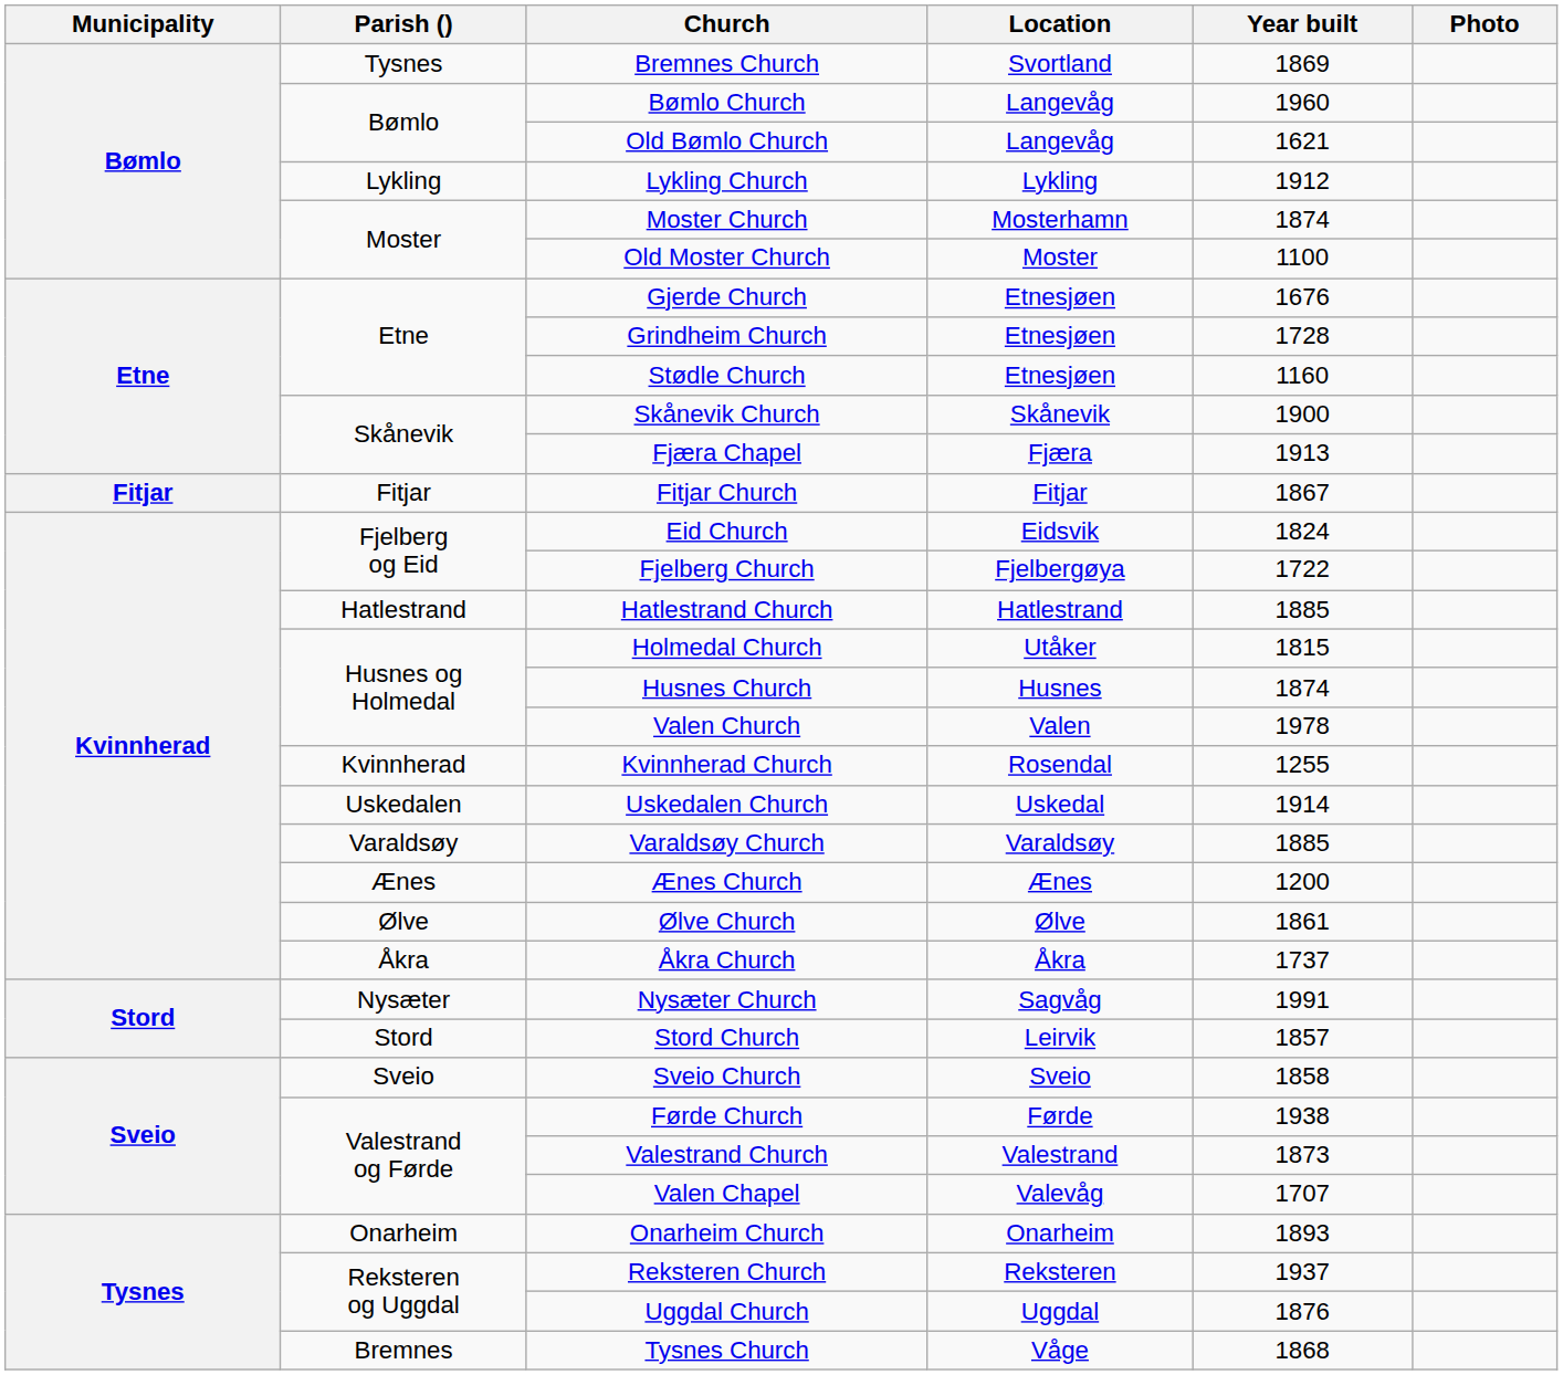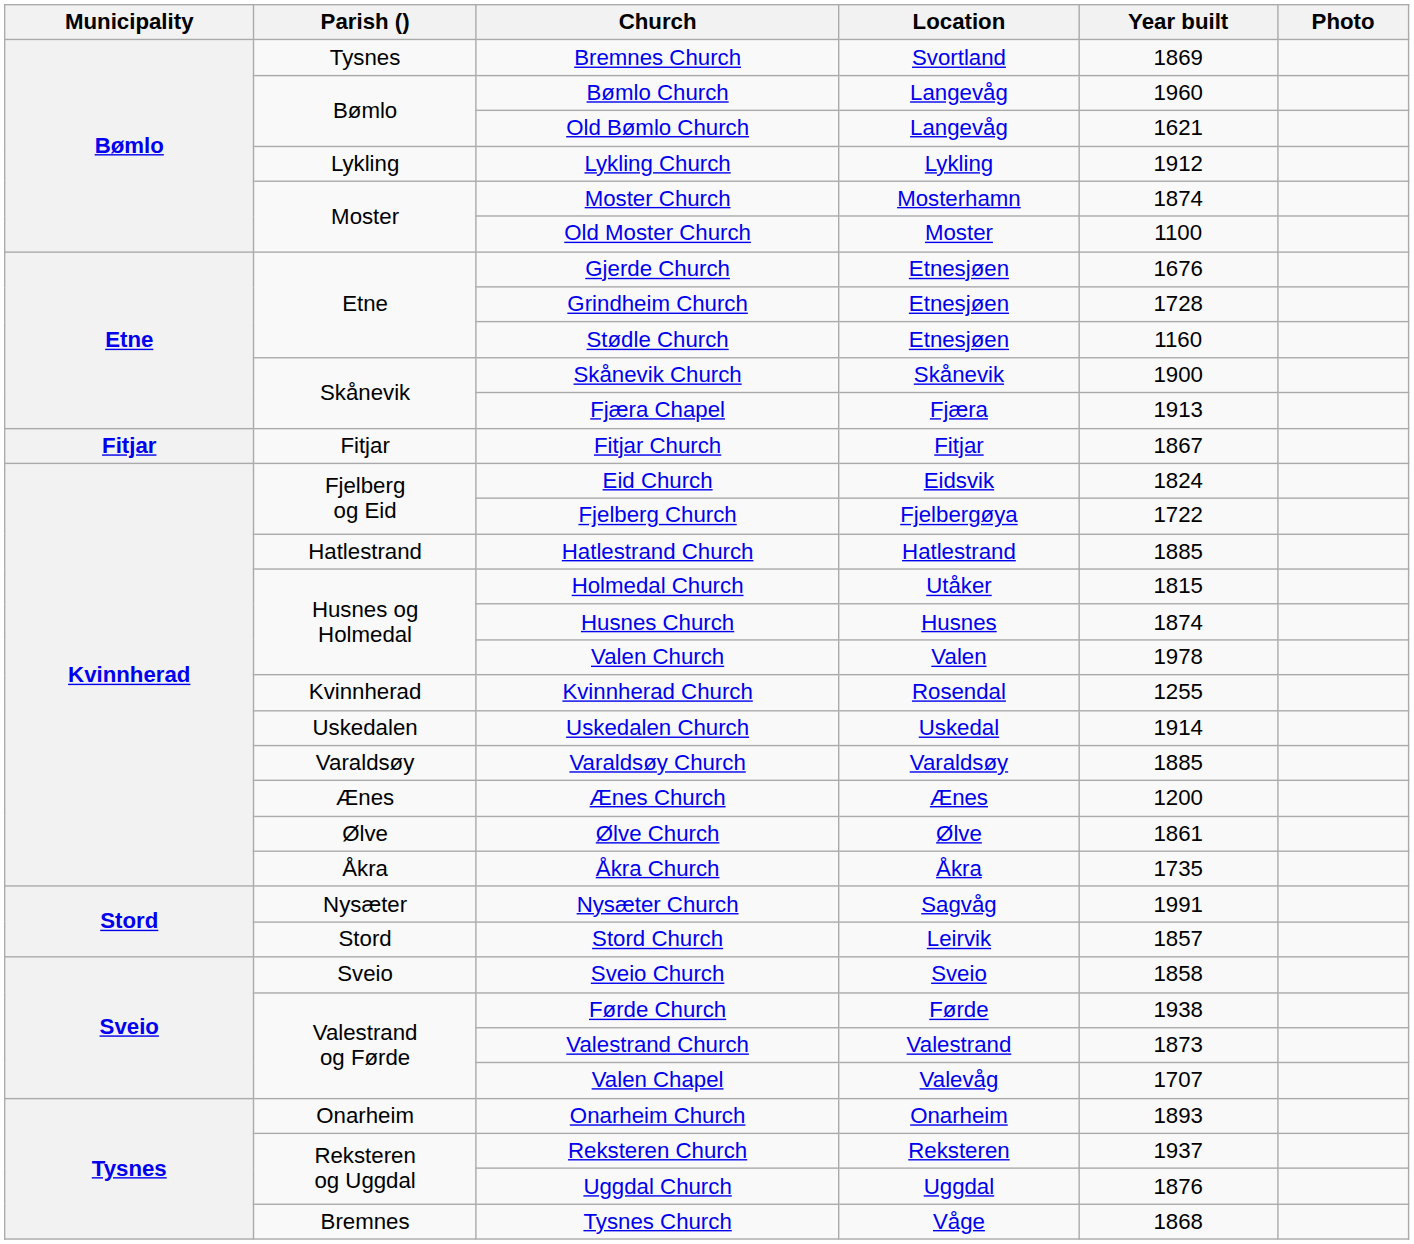 <table class="wikitable" style="text-align: center; width: 80%;">
 <tr>
 <th>Municipality</th>
 <th>Parish ()</th>
 <th>Church</th>
 <th>Location</th>
 <th>Year built</th>
 <th>Photo</th>
 </tr>
 <tr>
 <th rowspan="6"><a href='#'>Bømlo</a></th>
 <td rowspan="1">Tysnes</td>
 <td><a href='#'>Bremnes Church</a></td>
 <td><a href='#'>Svortland</a></td>
 <td>1869</td>
 <td></td>
 </tr>
 <tr>
 <td rowspan="2">Bømlo</td>
 <td><a href='#'>Bømlo Church</a></td>
 <td><a href='#'>Langevåg</a></td>
 <td>1960</td>
 <td></td>
 </tr>
 <tr>
 <td><a href='#'>Old Bømlo Church</a></td>
 <td><a href='#'>Langevåg</a></td>
 <td>1621</td>
 <td></td>
 </tr>
 <tr>
 <td rowspan="1">Lykling</td>
 <td><a href='#'>Lykling Church</a></td>
 <td><a href='#'>Lykling</a></td>
 <td>1912</td>
 <td></td>
 </tr>
 <tr>
 <td rowspan="2">Moster</td>
 <td><a href='#'>Moster Church</a></td>
 <td><a href='#'>Mosterhamn</a></td>
 <td>1874</td>
 <td></td>
 </tr>
 <tr>
 <td><a href='#'>Old Moster Church</a></td>
 <td><a href='#'>Moster</a></td>
 <td>1100</td>
 <td></td>
 </tr>
 <tr>
 <th rowspan="5"><a href='#'>Etne</a></th>
 <td rowspan="3">Etne</td>
 <td><a href='#'>Gjerde Church</a></td>
 <td><a href='#'>Etnesjøen</a></td>
 <td>1676</td>
 <td></td>
 </tr>
 <tr>
 <td><a href='#'>Grindheim Church</a></td>
 <td><a href='#'>Etnesjøen</a></td>
 <td>1728</td>
 <td></td>
 </tr>
 <tr>
 <td><a href='#'>Stødle Church</a></td>
 <td><a href='#'>Etnesjøen</a></td>
 <td>1160</td>
 <td></td>
 </tr>
 <tr>
 <td rowspan="2">Skånevik</td>
 <td><a href='#'>Skånevik Church</a></td>
 <td><a href='#'>Skånevik</a></td>
 <td>1900</td>
 <td></td>
 </tr>
 <tr>
 <td><a href='#'>Fjæra Chapel</a></td>
 <td><a href='#'>Fjæra</a></td>
 <td>1913</td>
 <td></td>
 </tr>
 <tr>
 <th rowspan="1"><a href='#'>Fitjar</a></th>
 <td rowspan="1">Fitjar</td>
 <td><a href='#'>Fitjar Church</a></td>
 <td><a href='#'>Fitjar</a></td>
 <td>1867</td>
 <td></td>
 </tr>
 <tr>
 <th rowspan="12"><a href='#'>Kvinnherad</a></th>
 <td rowspan="2">Fjelberg<br>og Eid</td>
 <td><a href='#'>Eid Church</a></td>
 <td><a href='#'>Eidsvik</a></td>
 <td>1824</td>
 <td></td>
 </tr>
 <tr>
 <td><a href='#'>Fjelberg Church</a></td>
 <td><a href='#'>Fjelbergøya</a></td>
 <td>1722</td>
 <td></td>
 </tr>
 <tr>
 <td rowspan="1">Hatlestrand</td>
 <td><a href='#'>Hatlestrand Church</a></td>
 <td><a href='#'>Hatlestrand</a></td>
 <td>1885</td>
 <td></td>
 </tr>
 <tr>
 <td rowspan="3">Husnes og<br>Holmedal</td>
 <td><a href='#'>Holmedal Church</a></td>
 <td><a href='#'>Utåker</a></td>
 <td>1815</td>
 <td></td>
 </tr>
 <tr>
 <td><a href='#'>Husnes Church</a></td>
 <td><a href='#'>Husnes</a></td>
 <td>1874</td>
 <td></td>
 </tr>
 <tr>
 <td><a href='#'>Valen Church</a></td>
 <td><a href='#'>Valen</a></td>
 <td>1978</td>
 <td></td>
 </tr>
 <tr>
 <td rowspan="1">Kvinnherad</td>
 <td><a href='#'>Kvinnherad Church</a></td>
 <td><a href='#'>Rosendal</a></td>
 <td>1255</td>
 <td></td>
 </tr>
 <tr>
 <td rowspan="1">Uskedalen</td>
 <td><a href='#'>Uskedalen Church</a></td>
 <td><a href='#'>Uskedal</a></td>
 <td>1914</td>
 <td></td>
 </tr>
 <tr>
 <td rowspan="1">Varaldsøy</td>
 <td><a href='#'>Varaldsøy Church</a></td>
 <td><a href='#'>Varaldsøy</a></td>
 <td>1885</td>
 <td></td>
 </tr>
 <tr>
 <td rowspan="1">Ænes</td>
 <td><a href='#'>Ænes Church</a></td>
 <td><a href='#'>Ænes</a></td>
 <td>1200</td>
 <td></td>
 </tr>
 <tr>
 <td rowspan="1">Ølve</td>
 <td><a href='#'>Ølve Church</a></td>
 <td><a href='#'>Ølve</a></td>
 <td>1861</td>
 <td></td>
 </tr>
 <tr>
 <td rowspan="1">Åkra</td>
 <td><a href='#'>Åkra Church</a></td>
 <td><a href='#'>Åkra</a></td>
-<td>1737</td>
+<td>1735</td>
 <td></td>
 </tr>
 <tr>
 <th rowspan="2"><a href='#'>Stord</a></th>
 <td rowspan="1">Nysæter</td>
 <td><a href='#'>Nysæter Church</a></td>
 <td><a href='#'>Sagvåg</a></td>
 <td>1991</td>
 <td></td>
 </tr>
 <tr>
 <td rowspan="1">Stord</td>
 <td><a href='#'>Stord Church</a></td>
 <td><a href='#'>Leirvik</a></td>
 <td>1857</td>
 <td></td>
 </tr>
 <tr>
 <th rowspan="4"><a href='#'>Sveio</a></th>
 <td rowspan="1">Sveio</td>
 <td><a href='#'>Sveio Church</a></td>
 <td><a href='#'>Sveio</a></td>
 <td>1858</td>
 <td></td>
 </tr>
 <tr>
 <td rowspan="3">Valestrand<br>og Førde</td>
 <td><a href='#'>Førde Church</a></td>
 <td><a href='#'>Førde</a></td>
 <td>1938</td>
 <td></td>
 </tr>
 <tr>
 <td><a href='#'>Valestrand Church</a></td>
 <td><a href='#'>Valestrand</a></td>
 <td>1873</td>
 <td></td>
 </tr>
 <tr>
 <td><a href='#'>Valen Chapel</a></td>
 <td><a href='#'>Valevåg</a></td>
 <td>1707</td>
 <td></td>
 </tr>
 <tr>
 <th rowspan="4"><a href='#'>Tysnes</a></th>
 <td rowspan="1">Onarheim</td>
 <td><a href='#'>Onarheim Church</a></td>
 <td><a href='#'>Onarheim</a></td>
 <td>1893</td>
 <td></td>
 </tr>
 <tr>
 <td rowspan="2">Reksteren<br>og Uggdal</td>
 <td><a href='#'>Reksteren Church</a></td>
 <td><a href='#'>Reksteren</a></td>
 <td>1937</td>
 <td></td>
 </tr>
 <tr>
 <td><a href='#'>Uggdal Church</a></td>
 <td><a href='#'>Uggdal</a></td>
 <td>1876</td>
 <td></td>
 </tr>
 <tr>
 <td rowspan="1">Bremnes</td>
 <td><a href='#'>Tysnes Church</a></td>
 <td><a href='#'>Våge</a></td>
 <td>1868</td>
 <td></td>
 </tr>
 </table>
